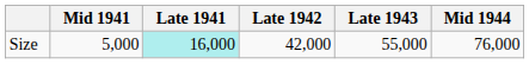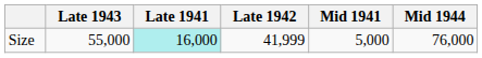 <table class="wikitable" style="text-align:right;" width="500px">
 <tr>
 <th></th>
-<th>Mid 1941</th>
+<th>Late 1943</th>
 <th>Late 1941</th>
 <th>Late 1942</th>
-<th>Late 1943</th>
+<th>Mid 1941</th>
 <th>Mid 1944</th>
 </tr>
 <tr>
 <td align=left>Size</td>
+<td>55,000</td>
+<td style="background: paleturquoise;">16,000</td>
+<td>41,999</td>
 <td>5,000</td>
-<td style="background: paleturquoise;">16,000</td>
-<td>42,000</td>
-<td>55,000</td>
 <td>76,000</td>
 </tr>
 </table>
